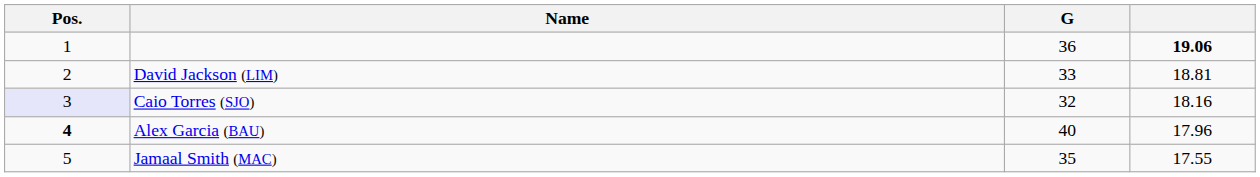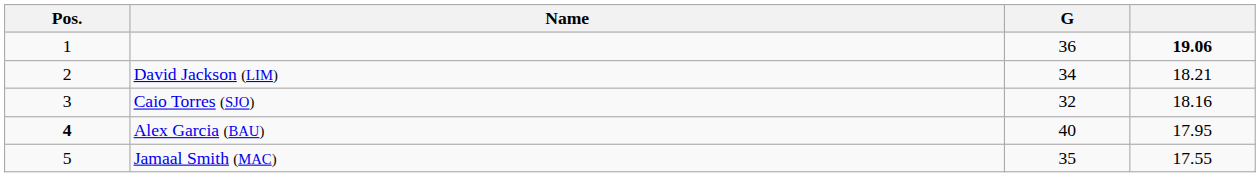 <table class="wikitable" style="width:90%;">
 <tr>
 <th style="width:10%;">Pos.</th>
 <th style="width:70%;">Name</th>
 <th style="width:10%;">G</th>
 <th style="width:10%;"></th>
 </tr>
 <tr align=center>
 <td>1</td>
 <td align=left></td>
 <td>36</td>
 <td><strong>19.06</strong></td>
 </tr>
 <tr align=center>
 <td>2</td>
 <td align=left> <a href='#'>David Jackson</a> <small>(<a href='#'>LIM</a>)</small></td>
-<td>33</td>
-<td>18.81</td>
+<td>34</td>
+<td>18.21</td>
 </tr>
 <tr align=center>
-<td style="background: lavender;">3</td>
+<td>3</td>
 <td align=left> <a href='#'>Caio Torres</a> <small>(<a href='#'>SJO</a>)</small></td>
 <td>32</td>
 <td>18.16</td>
 </tr>
 <tr align=center>
 <td><strong>4</strong></td>
 <td align=left> <a href='#'>Alex Garcia</a> <small>(<a href='#'>BAU</a>)</small></td>
 <td>40</td>
-<td>17.96</td>
+<td>17.95</td>
 </tr>
 <tr align=center>
 <td>5</td>
 <td align=left> <a href='#'>Jamaal Smith</a> <small>(<a href='#'>MAC</a>)</small></td>
 <td>35</td>
 <td>17.55</td>
 </tr>
 </table>
